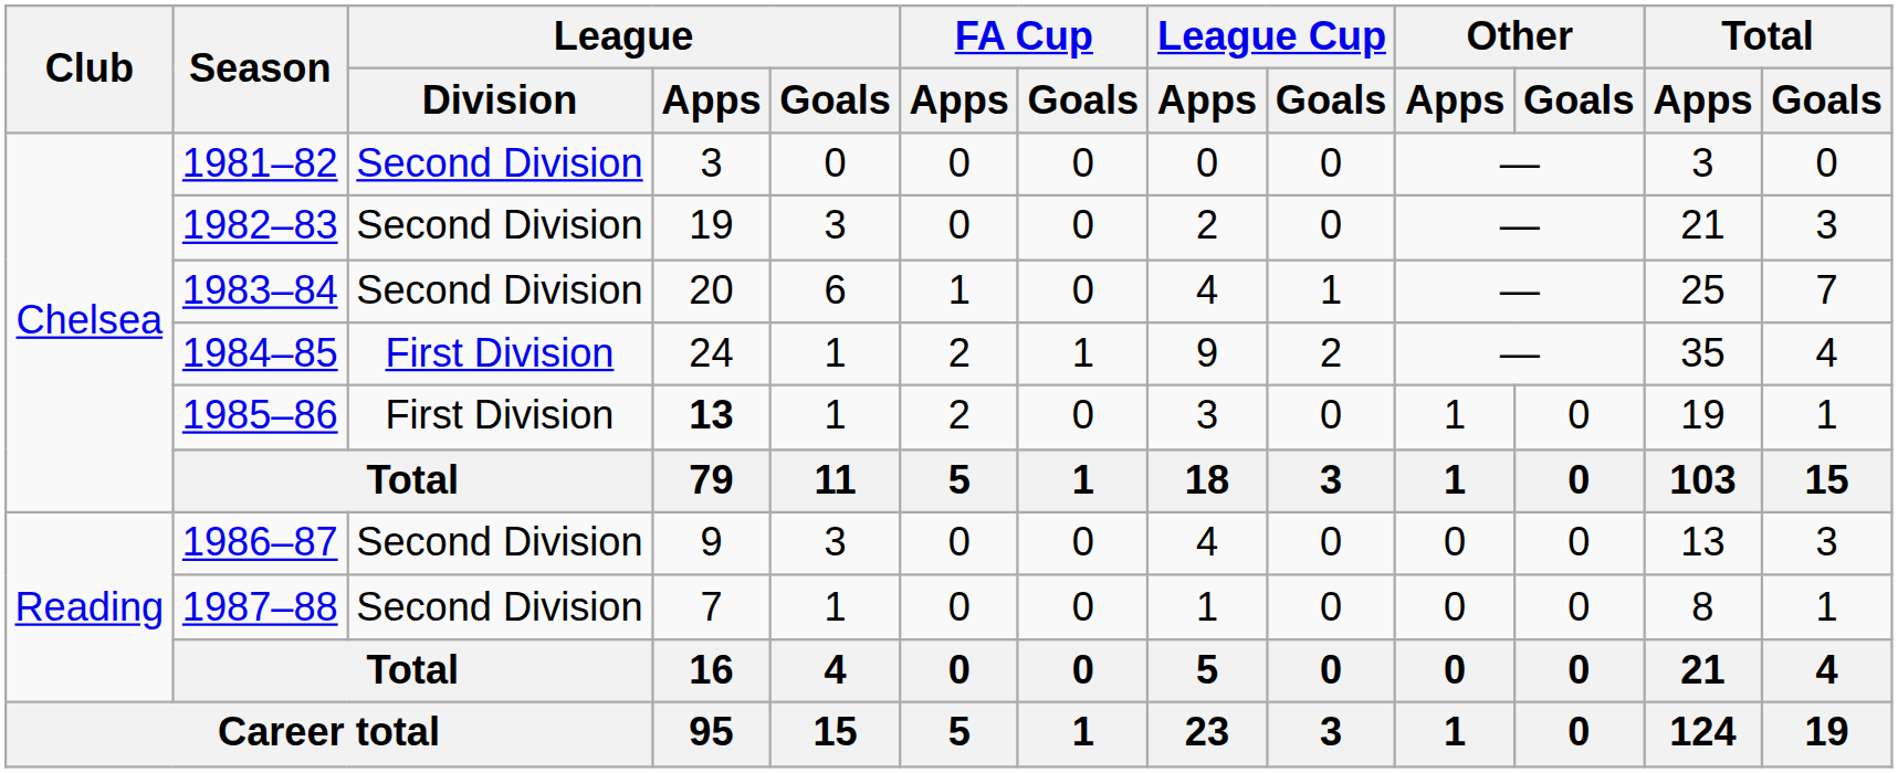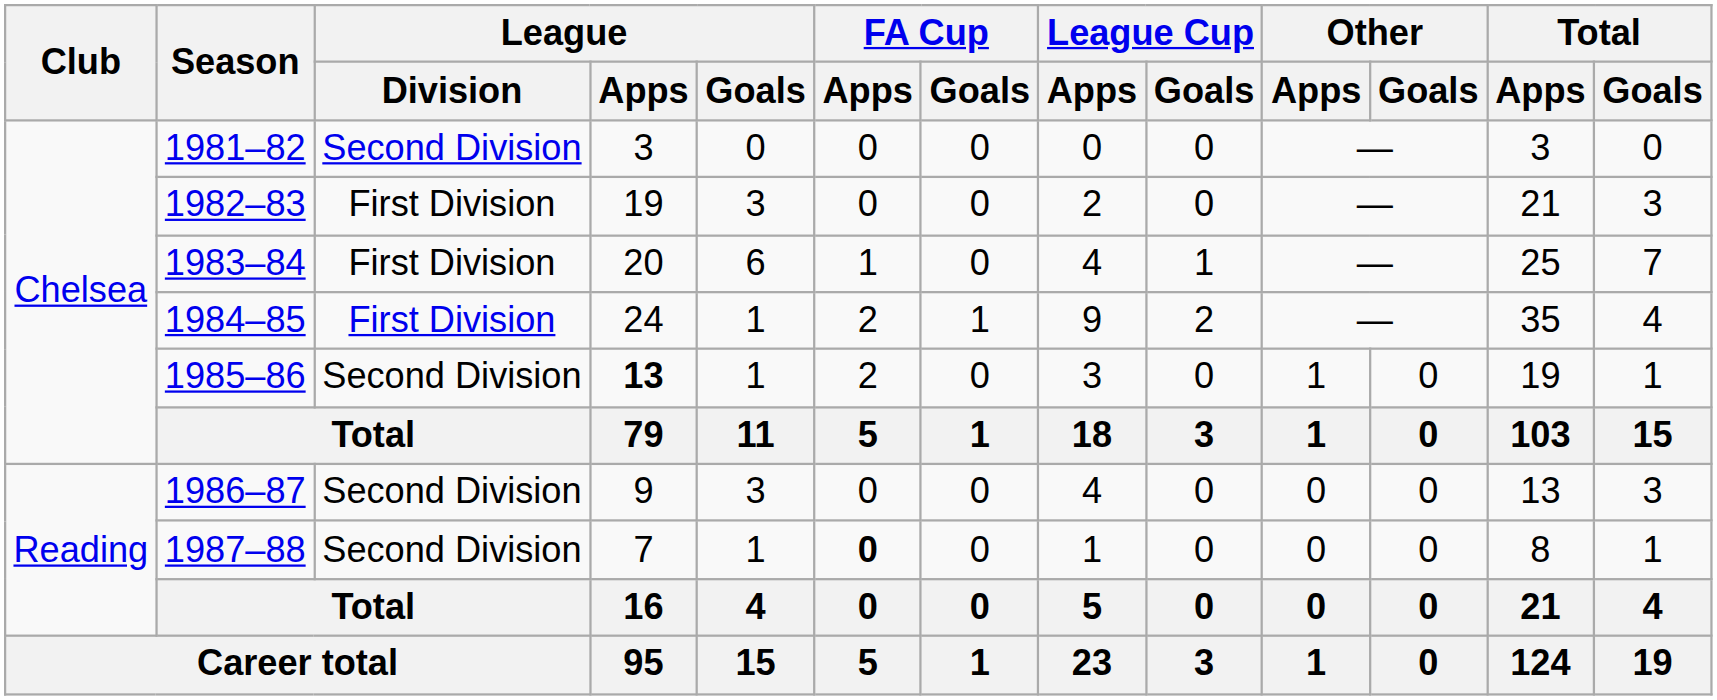 <table class="wikitable" style="text-align:center">
 <tr>
 <th rowspan="2">Club</th>
 <th rowspan="2">Season</th>
 <th colspan="3">League</th>
 <th colspan="2"><a href='#'>FA Cup</a></th>
 <th colspan="2"><a href='#'>League Cup</a></th>
 <th colspan="2">Other</th>
 <th colspan="2">Total</th>
 </tr>
 <tr>
 <th>Division</th>
 <th>Apps</th>
 <th>Goals</th>
 <th>Apps</th>
 <th>Goals</th>
 <th>Apps</th>
 <th>Goals</th>
 <th>Apps</th>
 <th>Goals</th>
 <th>Apps</th>
 <th>Goals</th>
 </tr>
 <tr>
 <td rowspan="6"><a href='#'>Chelsea</a></td>
 <td><a href='#'>1981–82</a></td>
 <td><a href='#'>Second Division</a></td>
 <td>3</td>
 <td>0</td>
 <td>0</td>
 <td>0</td>
 <td>0</td>
 <td>0</td>
 <td colspan="2">—</td>
 <td>3</td>
 <td>0</td>
 </tr>
 <tr>
 <td><a href='#'>1982–83</a></td>
-<td>Second Division</td>
+<td>First Division</td>
 <td>19</td>
 <td>3</td>
 <td>0</td>
 <td>0</td>
 <td>2</td>
 <td>0</td>
 <td colspan="2">—</td>
 <td>21</td>
 <td>3</td>
 </tr>
 <tr>
 <td><a href='#'>1983–84</a></td>
-<td>Second Division</td>
+<td>First Division</td>
 <td>20</td>
 <td>6</td>
 <td>1</td>
 <td>0</td>
 <td>4</td>
 <td>1</td>
 <td colspan="2">—</td>
 <td>25</td>
 <td>7</td>
 </tr>
 <tr>
 <td><a href='#'>1984–85</a></td>
 <td><a href='#'>First Division</a></td>
 <td>24</td>
 <td>1</td>
 <td>2</td>
 <td>1</td>
 <td>9</td>
 <td>2</td>
 <td colspan="2">—</td>
 <td>35</td>
 <td>4</td>
 </tr>
 <tr>
 <td><a href='#'>1985–86</a></td>
-<td>First Division</td>
+<td>Second Division</td>
 <td><strong>13</strong></td>
 <td>1</td>
 <td>2</td>
 <td>0</td>
 <td>3</td>
 <td>0</td>
 <td>1</td>
 <td>0</td>
 <td>19</td>
 <td>1</td>
 </tr>
 <tr>
 <th colspan="2">Total</th>
 <th>79</th>
 <th>11</th>
 <th>5</th>
 <th>1</th>
 <th>18</th>
 <th>3</th>
 <th>1</th>
 <th>0</th>
 <th>103</th>
 <th>15</th>
 </tr>
 <tr>
 <td rowspan="3"><a href='#'>Reading</a></td>
 <td><a href='#'>1986–87</a></td>
 <td>Second Division</td>
 <td>9</td>
 <td>3</td>
 <td>0</td>
 <td>0</td>
 <td>4</td>
 <td>0</td>
 <td>0</td>
 <td>0</td>
 <td>13</td>
 <td>3</td>
 </tr>
 <tr>
 <td><a href='#'>1987–88</a></td>
 <td>Second Division</td>
 <td>7</td>
 <td>1</td>
-<td>0</td>
+<td><strong>0</strong></td>
 <td>0</td>
 <td>1</td>
 <td>0</td>
 <td>0</td>
 <td>0</td>
 <td>8</td>
 <td>1</td>
 </tr>
 <tr>
 <th colspan="2">Total</th>
 <th>16</th>
 <th>4</th>
 <th>0</th>
 <th>0</th>
 <th>5</th>
 <th>0</th>
 <th>0</th>
 <th>0</th>
 <th>21</th>
 <th>4</th>
 </tr>
 <tr>
 <th colspan="3">Career total</th>
 <th>95</th>
 <th>15</th>
 <th>5</th>
 <th>1</th>
 <th>23</th>
 <th>3</th>
 <th>1</th>
 <th>0</th>
 <th>124</th>
 <th>19</th>
 </tr>
 </table>
